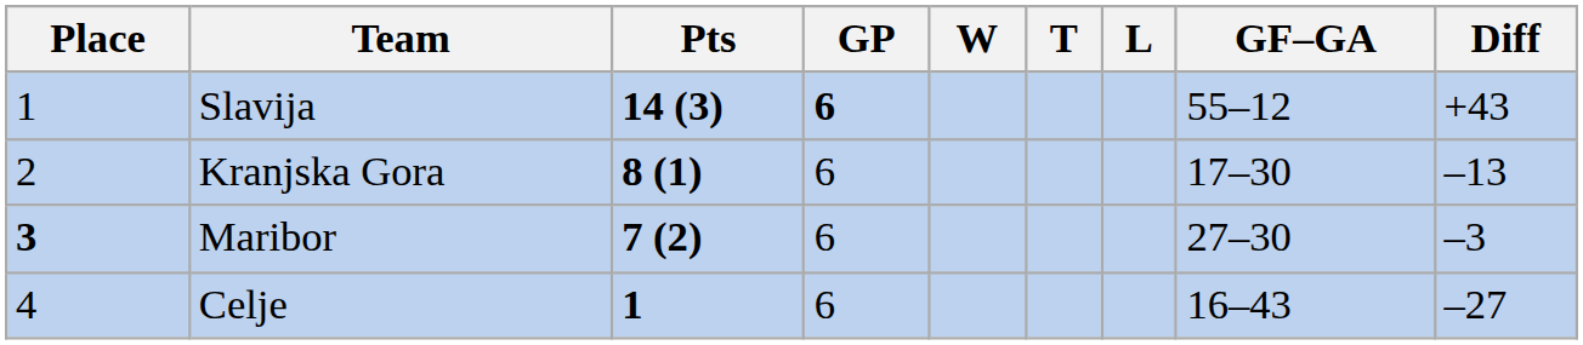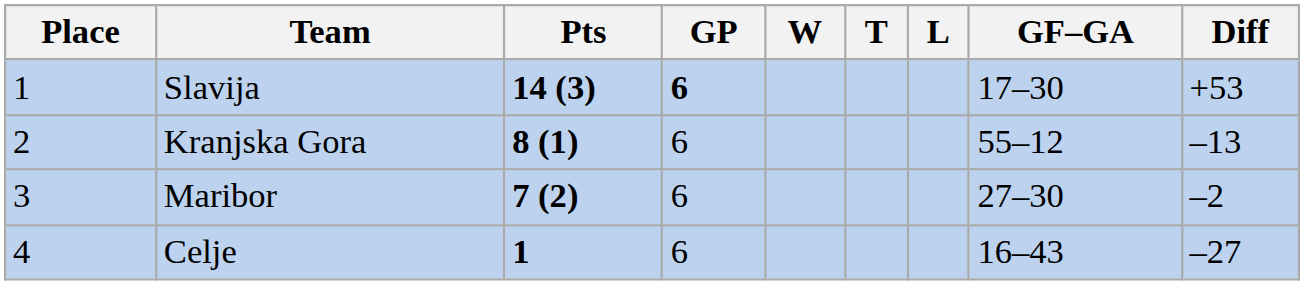 <table class="wikitable" width="600px">
 <tr style="background-color:#c0c0c0;">
 <th>Place</th>
 <th>Team</th>
 <th>Pts</th>
 <th>GP</th>
 <th>W</th>
 <th>T</th>
 <th>L</th>
 <th>GF–GA</th>
 <th>Diff</th>
 </tr>
 <tr bgcolor="#BCD2EE">
 <td>1</td>
 <td>Slavija</td>
 <td><strong>14 (3)</strong></td>
 <td><strong>6</strong></td>
 <td></td>
 <td></td>
 <td></td>
-<td>55–12</td>
-<td>+43</td>
+<td>17–30</td>
+<td>+53</td>
 </tr>
 <tr bgcolor="#BCD2EE">
 <td>2</td>
 <td>Kranjska Gora</td>
 <td><strong>8 (1)</strong></td>
 <td>6</td>
 <td></td>
 <td></td>
 <td></td>
-<td>17–30</td>
+<td>55–12</td>
 <td>–13</td>
 </tr>
 <tr bgcolor="#BCD2EE">
-<td><strong>3</strong></td>
+<td>3</td>
 <td>Maribor</td>
 <td><strong>7 (2)</strong></td>
 <td>6</td>
 <td></td>
 <td></td>
 <td></td>
 <td>27–30</td>
-<td>–3</td>
+<td>–2</td>
 </tr>
 <tr bgcolor="#BCD2EE">
 <td>4</td>
 <td>Celje</td>
 <td><strong>1</strong></td>
 <td>6</td>
 <td></td>
 <td></td>
 <td></td>
 <td>16–43</td>
 <td>–27</td>
 </tr>
 </table>
